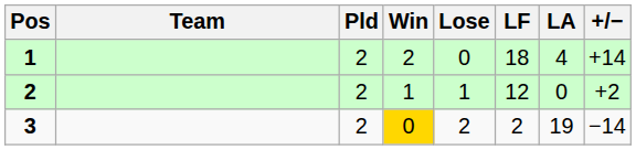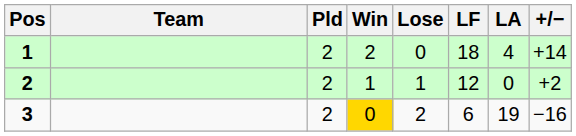 <table class="wikitable" style="font-size: 100%">
 <tr>
 <th width=20>Pos</th>
 <th width=200>Team</th>
 <th width=25>Pld</th>
 <th width=25>Win</th>
 <th width=25>Lose</th>
 <th width=25>LF</th>
 <th width=25>LA</th>
 <th width=25>+/−</th>
 </tr>
 <tr align=center style="background: #ccffcc;">
 <td><strong>1</strong></td>
 <td align="left"></td>
 <td>2</td>
 <td>2</td>
 <td>0</td>
 <td>18</td>
 <td>4</td>
 <td>+14</td>
 </tr>
 <tr align=center style="background: #ccffcc;">
 <td><strong>2</strong></td>
 <td align="left"></td>
 <td>2</td>
 <td>1</td>
 <td>1</td>
 <td>12</td>
 <td>0</td>
 <td>+2</td>
 </tr>
 <tr align=center>
 <td><strong>3</strong></td>
 <td align="left"></td>
 <td>2</td>
 <td style="background: gold;">0</td>
 <td>2</td>
-<td>2</td>
+<td>6</td>
 <td>19</td>
-<td>−14</td>
+<td>−16</td>
 </tr>
 </table>
